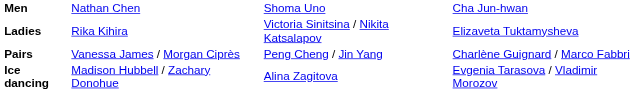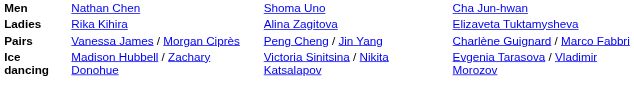 <table>
 <tr>
 <td><strong>Men</strong></td>
 <td> <a href='#'>Nathan Chen</a></td>
 <td> <a href='#'>Shoma Uno</a></td>
 <td> <a href='#'>Cha Jun-hwan</a></td>
 </tr>
 <tr>
 <td><strong>Ladies</strong></td>
 <td> <a href='#'>Rika Kihira</a></td>
-<td> <a href='#'>Victoria Sinitsina</a> / <a href='#'>Nikita Katsalapov</a></td>
+<td> <a href='#'>Alina Zagitova</a></td>
 <td> <a href='#'>Elizaveta Tuktamysheva</a></td>
 </tr>
 <tr>
 <td><strong>Pairs</strong></td>
 <td> <a href='#'>Vanessa James</a> / <a href='#'>Morgan Ciprès</a></td>
 <td> <a href='#'>Peng Cheng</a> / <a href='#'>Jin Yang</a></td>
 <td> <a href='#'>Charlène Guignard</a> / <a href='#'>Marco Fabbri</a></td>
 </tr>
 <tr>
 <td><strong>Ice dancing</strong></td>
 <td> <a href='#'>Madison Hubbell</a> / <a href='#'>Zachary Donohue</a></td>
-<td> <a href='#'>Alina Zagitova</a></td>
+<td> <a href='#'>Victoria Sinitsina</a> / <a href='#'>Nikita Katsalapov</a></td>
 <td> <a href='#'>Evgenia Tarasova</a> / <a href='#'>Vladimir Morozov</a></td>
 </tr>
 </table>
